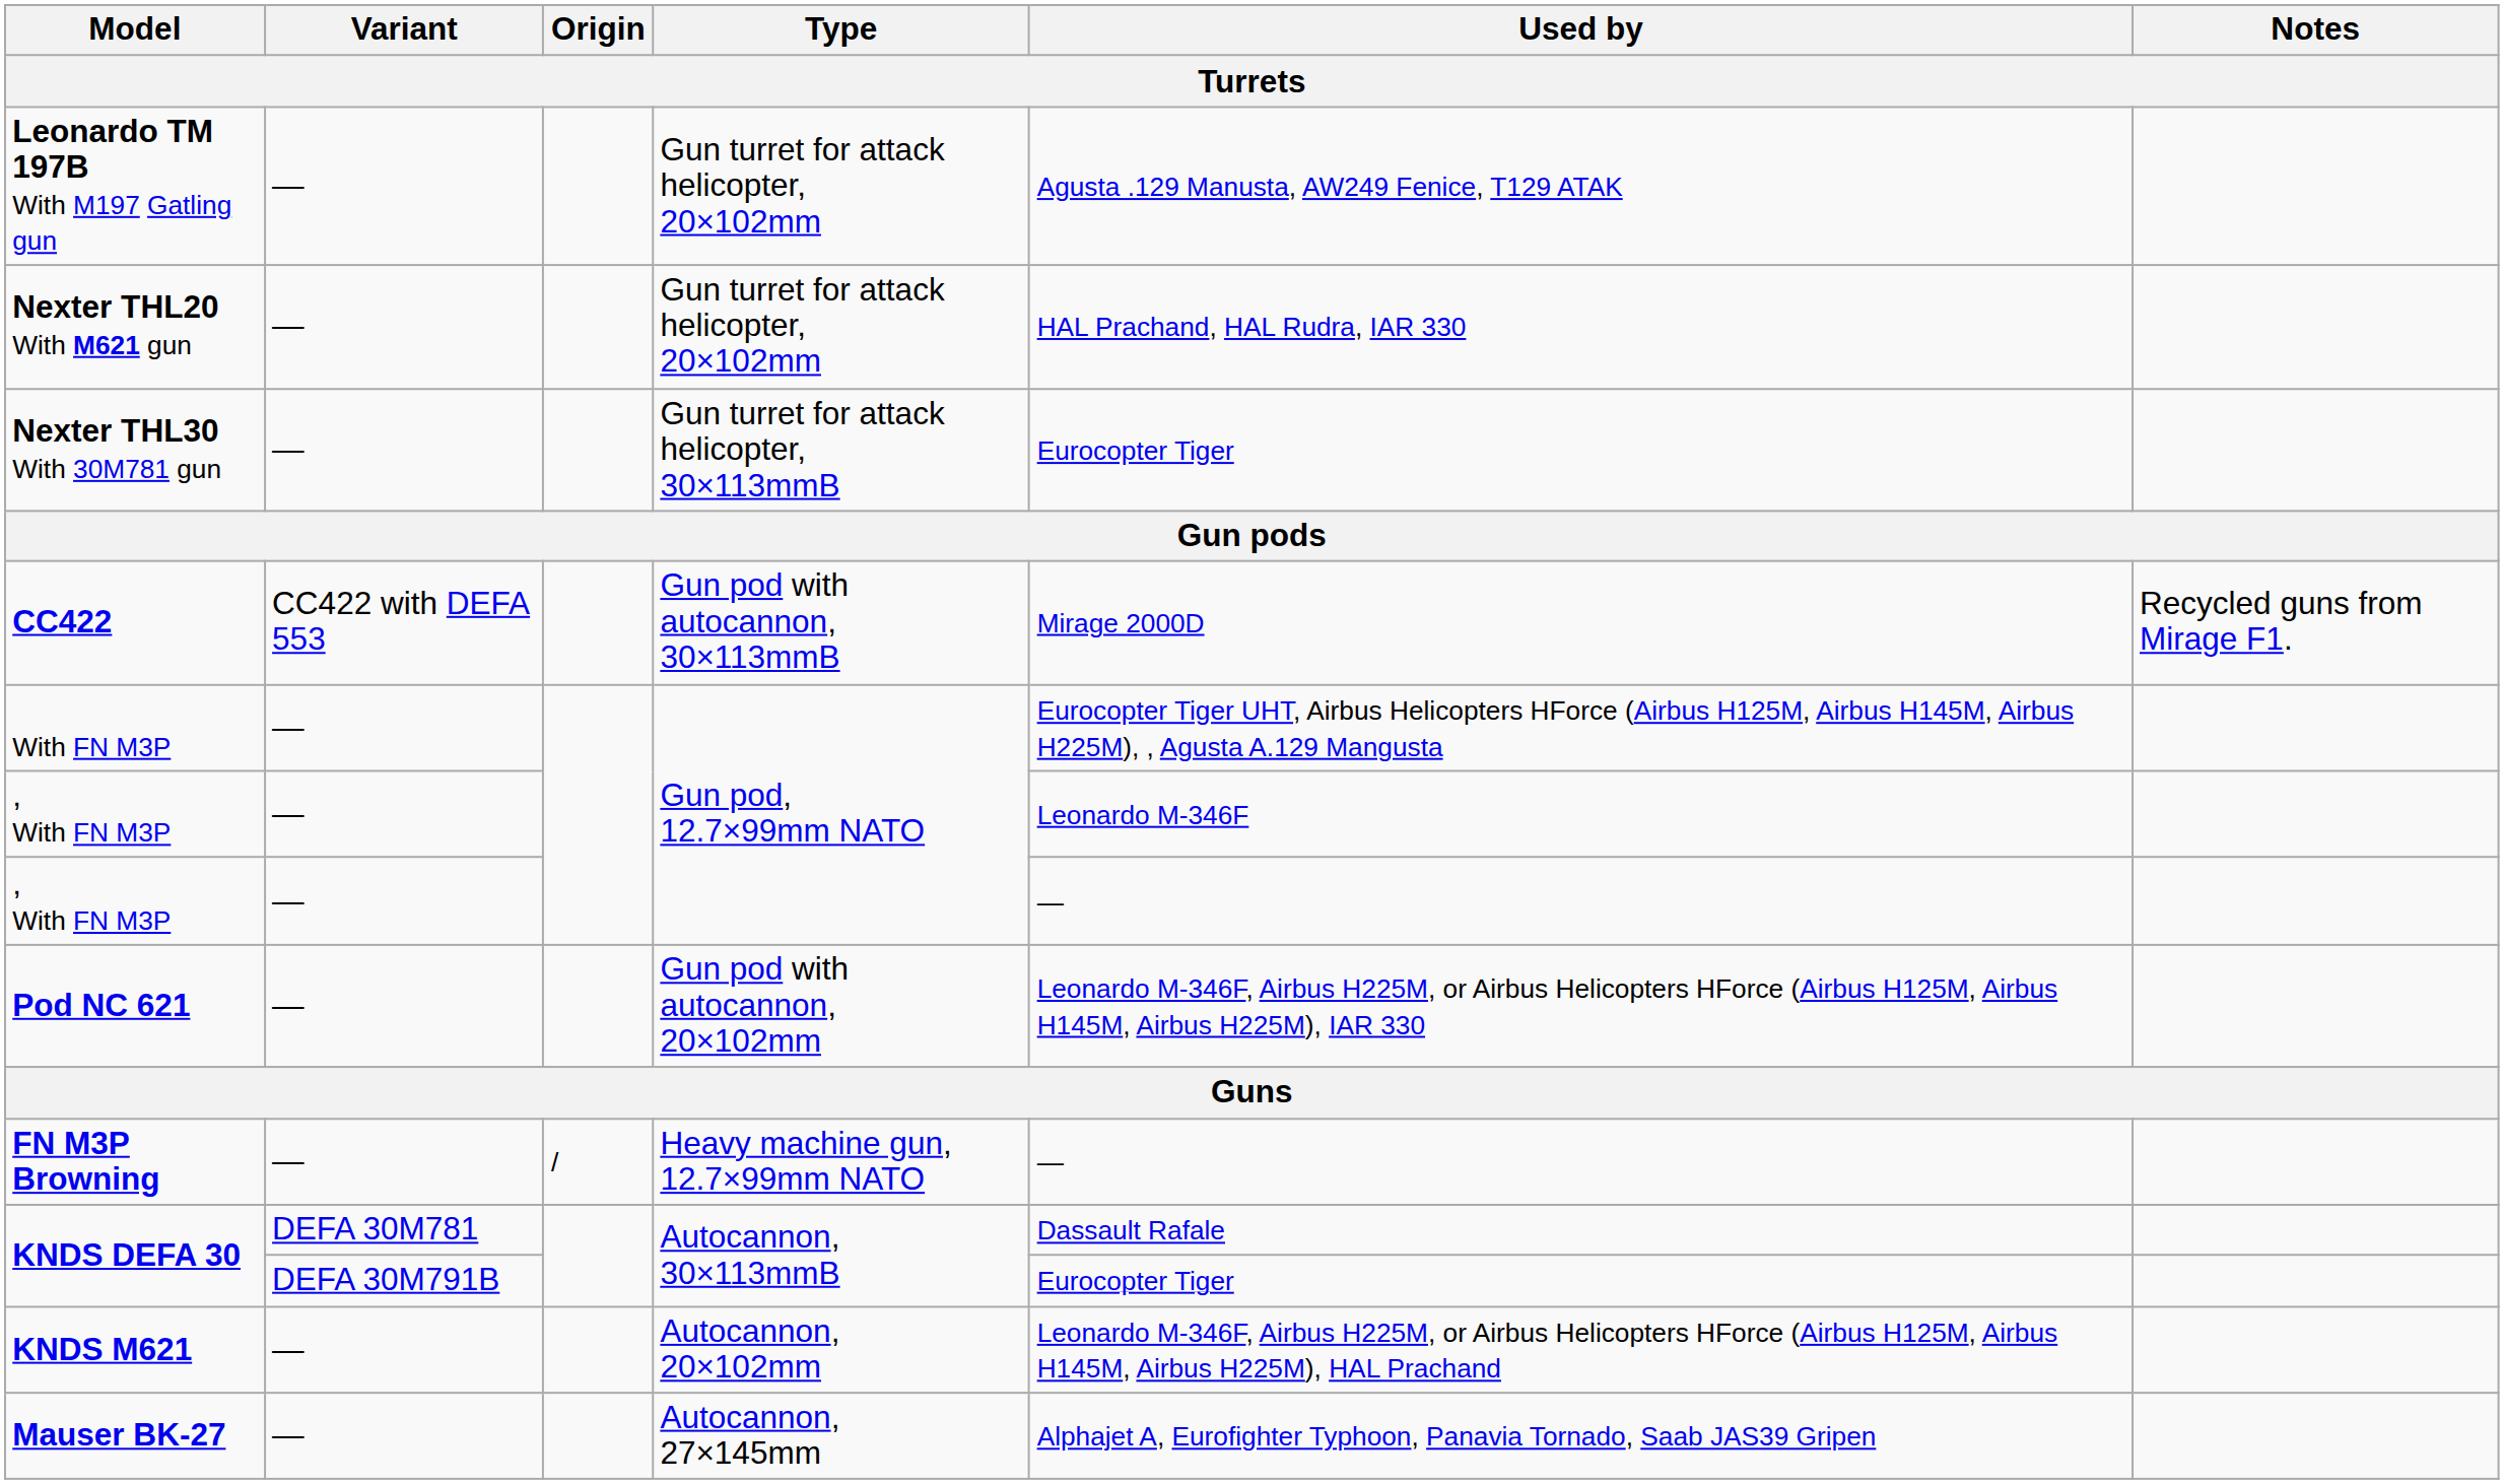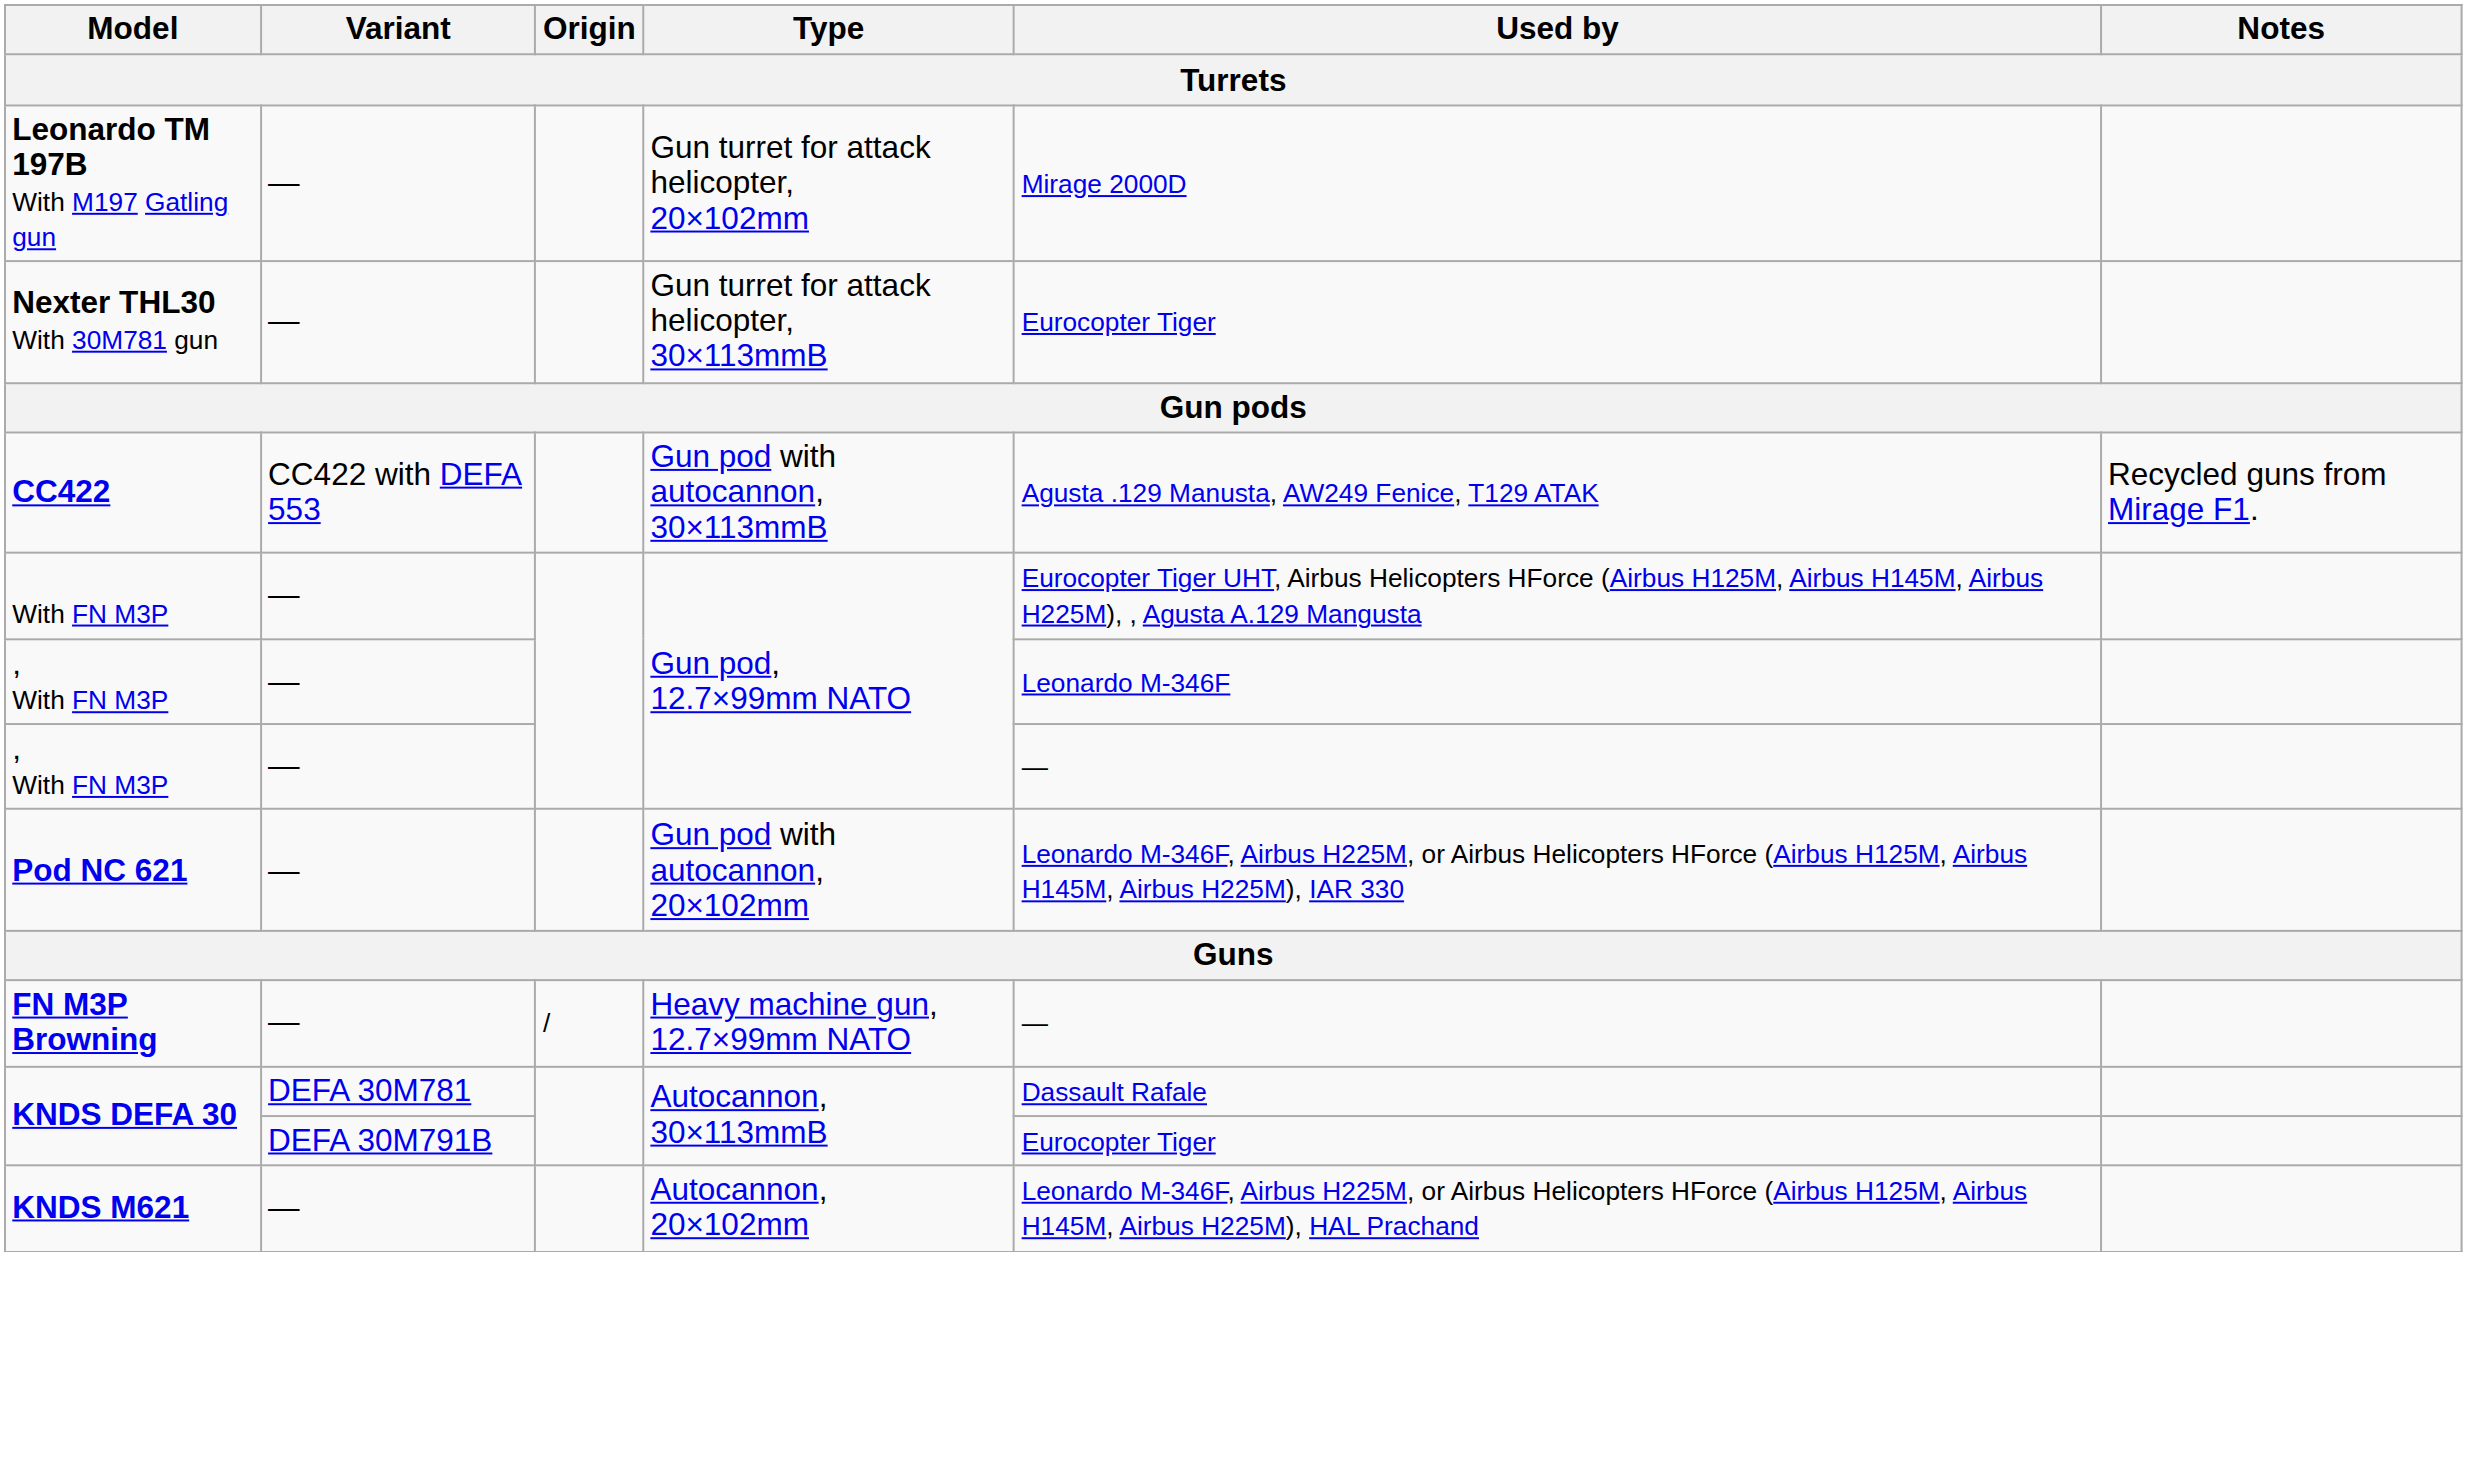 <table class="wikitable sortable">
 <tr>
 <th>Model</th>
 <th>Variant</th>
 <th>Origin</th>
 <th>Type</th>
 <th>Used by</th>
 <th>Notes</th>
 </tr>
 <tr>
 <th colspan="6">Turrets</th>
 </tr>
 <tr>
 <td><strong>Leonardo TM 197B</strong><br><small>With <a href='#'>M197</a> <a href='#'>Gatling gun</a></small></td>
 <td>—</td>
 <td><small></small></td>
 <td>Gun turret for attack helicopter,<br><a href='#'>20×102mm</a></td>
-<td><small><a href='#'>Agusta .129 Manusta</a>, <a href='#'>AW249 Fenice</a>, <a href='#'>T129 ATAK</a></small></td>
-<td></td>
-</tr>
-<tr>
-<td><strong>Nexter THL20</strong><br><small>With <a href='#'><strong>M621</strong></a> gun</small></td>
-<td>—</td>
-<td><small></small></td>
-<td>Gun turret for attack helicopter,<br><a href='#'>20×102mm</a></td>
-<td><small><a href='#'>HAL Prachand</a>, <a href='#'>HAL Rudra</a>, <a href='#'>IAR 330</a></small></td>
+<td><a href='#'><small>Mirage 2000D</small></a></td>
 <td></td>
 </tr>
 <tr>
 <td><strong>Nexter THL30</strong><br><small>With <a href='#'>30M781</a> gun</small></td>
 <td>—</td>
 <td><small></small></td>
 <td>Gun turret for attack helicopter,<br><a href='#'>30×113mmB</a></td>
 <td><a href='#'><small>Eurocopter Tiger</small></a></td>
 <td></td>
 </tr>
 <tr>
 <th colspan="6">Gun pods</th>
 </tr>
 <tr>
 <td><strong><a href='#'>CC422</a></strong></td>
 <td>CC422 with <a href='#'>DEFA 553</a></td>
 <td><small></small></td>
 <td><a href='#'>Gun pod</a> with <a href='#'>autocannon</a>,<br><a href='#'>30×113mmB</a></td>
-<td><a href='#'><small>Mirage 2000D</small></a></td>
+<td><small><a href='#'>Agusta .129 Manusta</a>, <a href='#'>AW249 Fenice</a>, <a href='#'>T129 ATAK</a></small></td>
 <td>Recycled guns from <a href='#'>Mirage F1</a>.</td>
 </tr>
 <tr>
 <td><strong></strong><br><small>With <a href='#'>FN M3P</a></small></td>
 <td>—</td>
 <td rowspan="3"><small></small></td>
 <td rowspan="3"><a href='#'>Gun pod</a>,<br><a href='#'>12.7×99mm NATO</a></td>
 <td><small><a href='#'>Eurocopter Tiger UHT</a>, Airbus Helicopters HForce (<a href='#'>Airbus H125M</a>, <a href='#'>Airbus H145M</a>, <a href='#'>Airbus H225M</a>), , <a href='#'>Agusta A.129 Mangusta</a></small></td>
 <td></td>
 </tr>
 <tr>
 <td><strong></strong>,<br><small>With <a href='#'>FN M3P</a></small></td>
 <td>—</td>
 <td><a href='#'><small>Leonardo M-346F</small></a></td>
 <td></td>
 </tr>
 <tr>
 <td><strong></strong>,<br><small>With <a href='#'>FN M3P</a></small></td>
 <td>—</td>
 <td><small>—</small></td>
 <td></td>
 </tr>
 <tr>
 <td><a href='#'><strong>Pod NC 621</strong></a></td>
 <td>—</td>
 <td><small></small></td>
 <td><a href='#'>Gun pod</a> with <a href='#'>autocannon</a>,<br><a href='#'>20×102mm</a></td>
 <td><a href='#'><small>Leonardo M-346F</small></a><small>, <a href='#'>Airbus H225M</a>, or Airbus Helicopters HForce (<a href='#'>Airbus H125M</a>, <a href='#'>Airbus H145M</a>, <a href='#'>Airbus H225M</a>), <a href='#'>IAR 330</a></small></td>
 <td></td>
 </tr>
 <tr>
 <th colspan="6">Guns</th>
 </tr>
 <tr>
 <td><a href='#'><strong>FN M3P Browning</strong></a></td>
 <td>—</td>
 <td><small> /</small> <small></small></td>
 <td><a href='#'>Heavy machine gun</a>,<br><a href='#'>12.7×99mm NATO</a></td>
 <td><small>—</small></td>
 <td></td>
 </tr>
 <tr>
 <td rowspan="2"><strong><a href='#'>KNDS DEFA 30</a></strong></td>
 <td><a href='#'>DEFA 30M781</a></td>
 <td rowspan="2"><small></small></td>
 <td rowspan="2"><a href='#'>Autocannon</a>,<br><a href='#'>30×113mmB</a></td>
 <td><a href='#'><small>Dassault Rafale</small></a></td>
 <td></td>
 </tr>
 <tr>
 <td><a href='#'>DEFA 30M791B</a></td>
 <td><a href='#'><small>Eurocopter Tiger</small></a></td>
 <td></td>
 </tr>
 <tr>
 <td><a href='#'><strong>KNDS M621</strong></a></td>
 <td>—</td>
 <td><small></small></td>
 <td><a href='#'>Autocannon</a>,<br><a href='#'>20×102mm</a></td>
 <td><a href='#'><small>Leonardo M-346F</small></a><small>, <a href='#'>Airbus H225M</a>, or Airbus Helicopters HForce (<a href='#'>Airbus H125M</a>, <a href='#'>Airbus H145M</a>, <a href='#'>Airbus H225M</a>), <a href='#'>HAL Prachand</a></small></td>
 <td></td>
 </tr>
-<tr>
-<td><strong><a href='#'>Mauser BK-27</a></strong></td>
-<td>—</td>
-<td><small></small></td>
-<td><a href='#'>Autocannon</a>,<br>27×145mm</td>
-<td><small><a href='#'>Alphajet A</a>, <a href='#'>Eurofighter Typhoon</a>, <a href='#'>Panavia Tornado</a>, <a href='#'>Saab JAS39 Gripen</a></small></td>
-<td></td>
-</tr>
 </table>
